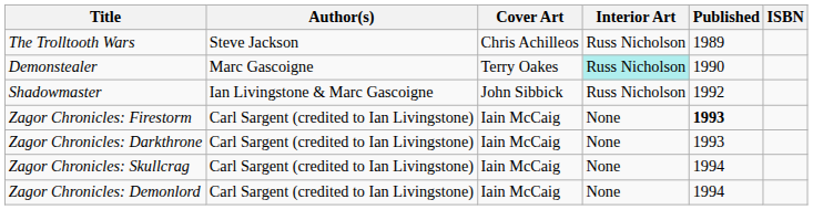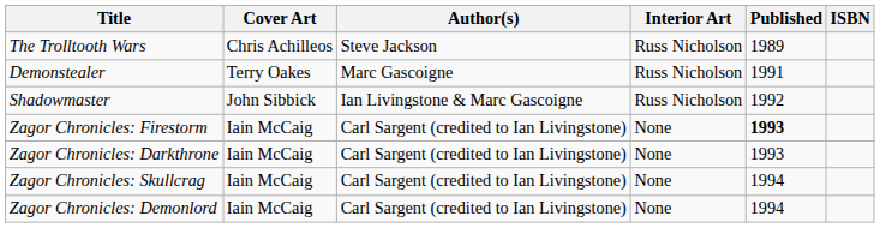 <table class="wikitable">
 <tr>
 <th>Title</th>
+<th>Cover Art</th>
 <th>Author(s)</th>
-<th>Cover Art</th>
 <th>Interior Art</th>
 <th>Published</th>
 <th>ISBN</th>
 </tr>
 <tr>
 <td><em>The Trolltooth Wars</em></td>
+<td>Chris Achilleos</td>
 <td>Steve Jackson</td>
-<td>Chris Achilleos</td>
 <td>Russ Nicholson</td>
 <td>1989</td>
 <td></td>
 </tr>
 <tr>
 <td><em>Demonstealer</em></td>
+<td>Terry Oakes</td>
 <td>Marc Gascoigne</td>
-<td>Terry Oakes</td>
-<td style="background: paleturquoise;">Russ Nicholson</td>
-<td>1990</td>
+<td>Russ Nicholson</td>
+<td>1991</td>
 <td></td>
 </tr>
 <tr>
 <td><em>Shadowmaster</em></td>
+<td>John Sibbick</td>
 <td>Ian Livingstone & Marc Gascoigne</td>
-<td>John Sibbick</td>
 <td>Russ Nicholson</td>
 <td>1992</td>
 <td></td>
 </tr>
 <tr>
 <td><em>Zagor Chronicles: Firestorm</em></td>
+<td>Iain McCaig</td>
 <td>Carl Sargent (credited to Ian Livingstone)</td>
-<td>Iain McCaig</td>
 <td>None</td>
 <td><strong>1993</strong></td>
 <td></td>
 </tr>
 <tr>
 <td><em>Zagor Chronicles: Darkthrone</em></td>
+<td>Iain McCaig</td>
 <td>Carl Sargent (credited to Ian Livingstone)</td>
-<td>Iain McCaig</td>
 <td>None</td>
 <td>1993</td>
 <td></td>
 </tr>
 <tr>
 <td><em>Zagor Chronicles: Skullcrag</em></td>
+<td>Iain McCaig</td>
 <td>Carl Sargent (credited to Ian Livingstone)</td>
-<td>Iain McCaig</td>
 <td>None</td>
 <td>1994</td>
 <td></td>
 </tr>
 <tr>
 <td><em>Zagor Chronicles: Demonlord</em></td>
+<td>Iain McCaig</td>
 <td>Carl Sargent (credited to Ian Livingstone)</td>
-<td>Iain McCaig</td>
 <td>None</td>
 <td>1994</td>
 <td></td>
 </tr>
 </table>
